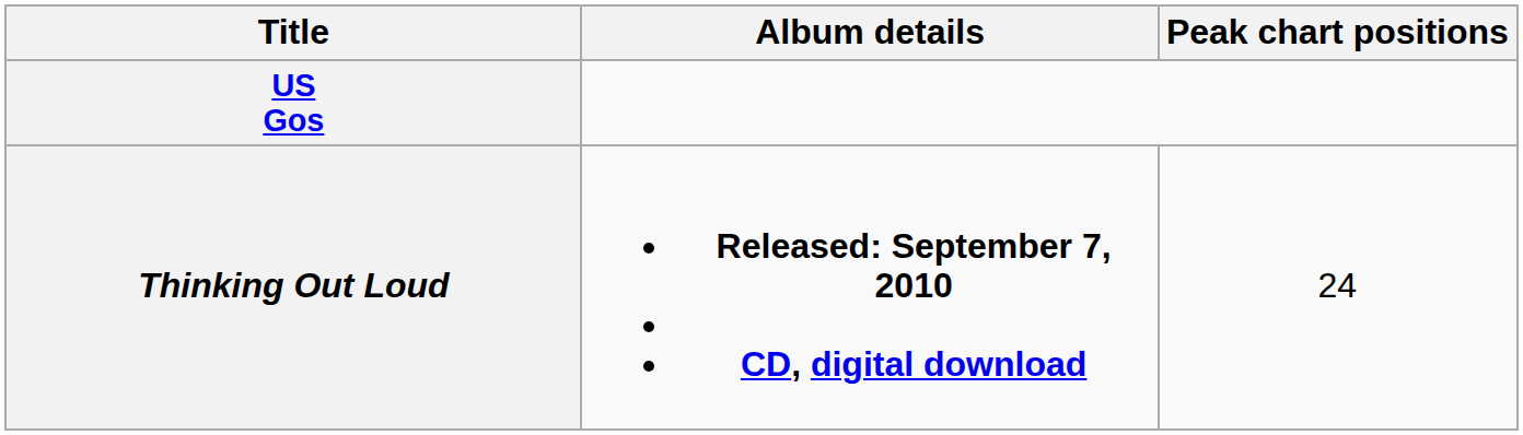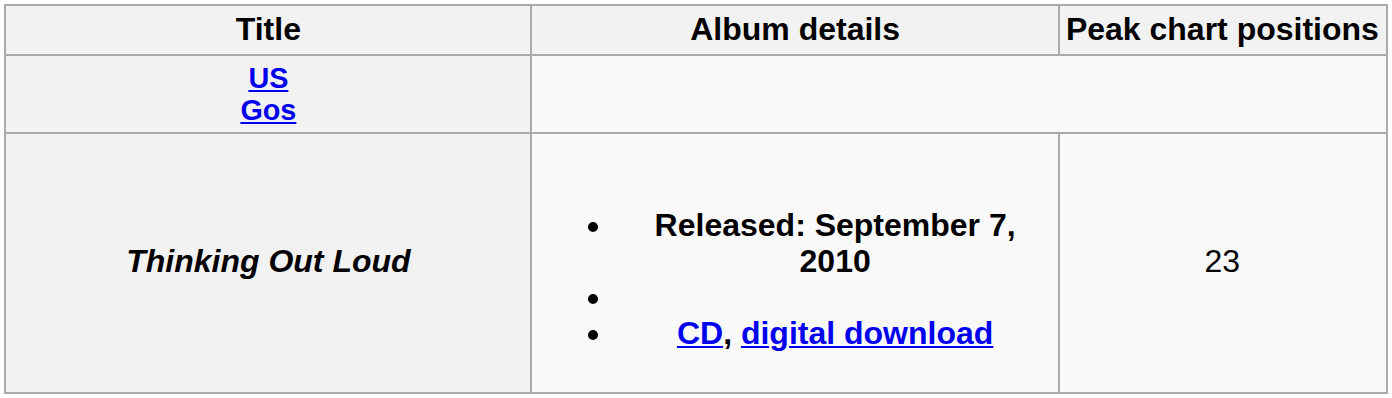 <table class="wikitable plainrowheaders" style="text-align:center;">
 <tr>
 <th scope="col" rowspan="2" style="width:16em;">Title</th>
 <th scope="col" rowspan="2" style="width:16em;">Album details</th>
 <th scope="col" colspan="1">Peak chart positions</th>
 </tr>
 <tr>
 </tr>
 <tr>
 <th style="width:3em; font-size:90%"><a href='#'>US<br>Gos</a></th>
 </tr>
 <tr>
 <th scope="row"><em>Thinking Out Loud</em></th>
 <td><strong><br><ul><li>Released: September 7, 2010</li><li></li><li><a href='#'>CD</a>, <a href='#'>digital download</a></li></ul></strong></td>
-<td>24</td>
+<td>23</td>
 </tr>
 </table>
